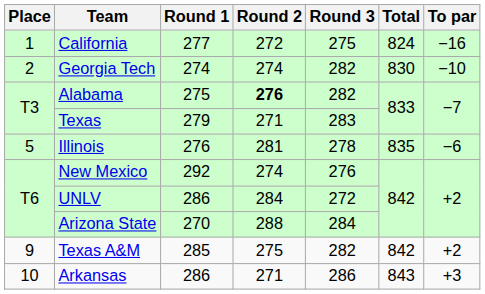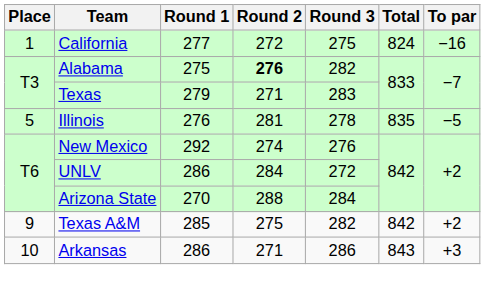 <table class="wikitable" style="text-align:center">
 <tr>
 <th>Place</th>
 <th>Team</th>
 <th>Round 1</th>
 <th>Round 2</th>
 <th>Round 3</th>
 <th>Total</th>
 <th>To par</th>
 </tr>
 <tr style="background:#ccffcc;">
 <td>1</td>
 <td align=left><a href='#'>California</a></td>
 <td>277</td>
 <td>272</td>
 <td>275</td>
 <td>824</td>
 <td>−16</td>
-</tr>
-<tr style="background:#ccffcc;">
-<td>2</td>
-<td align=left><a href='#'>Georgia Tech</a></td>
-<td>274</td>
-<td>274</td>
-<td>282</td>
-<td>830</td>
-<td>−10</td>
 </tr>
 <tr style="background:#ccffcc;">
 <td rowspan=2>T3</td>
 <td align=left><a href='#'>Alabama</a></td>
 <td>275</td>
 <td><strong>276</strong></td>
 <td>282</td>
 <td rowspan=2>833</td>
 <td rowspan=2>−7</td>
 </tr>
 <tr style="background:#ccffcc;">
 <td align=left><a href='#'>Texas</a></td>
 <td>279</td>
 <td>271</td>
 <td>283</td>
 </tr>
 <tr style="background:#ccffcc;">
 <td>5</td>
 <td align=left><a href='#'>Illinois</a></td>
 <td>276</td>
 <td>281</td>
 <td>278</td>
 <td>835</td>
-<td>−6</td>
+<td>−5</td>
 </tr>
 <tr style="background:#ccffcc;">
 <td rowspan=3>T6</td>
 <td align=left><a href='#'>New Mexico</a></td>
 <td>292</td>
 <td>274</td>
 <td>276</td>
 <td rowspan=3>842</td>
 <td rowspan=3>+2</td>
 </tr>
 <tr style="background:#ccffcc;">
 <td align=left><a href='#'>UNLV</a></td>
 <td>286</td>
 <td>284</td>
 <td>272</td>
 </tr>
 <tr style="background:#ccffcc;">
 <td align=left><a href='#'>Arizona State</a></td>
 <td>270</td>
 <td>288</td>
 <td>284</td>
 </tr>
 <tr>
 <td>9</td>
 <td align=left><a href='#'>Texas A&M</a></td>
 <td>285</td>
 <td>275</td>
 <td>282</td>
 <td>842</td>
 <td>+2</td>
 </tr>
 <tr>
 <td>10</td>
 <td align=left><a href='#'>Arkansas</a></td>
 <td>286</td>
 <td>271</td>
 <td>286</td>
 <td>843</td>
 <td>+3</td>
 </tr>
 </table>
